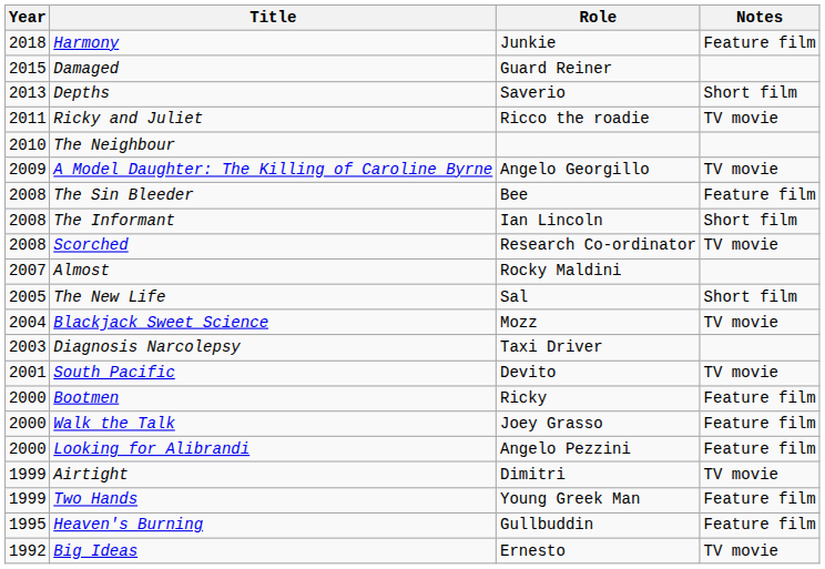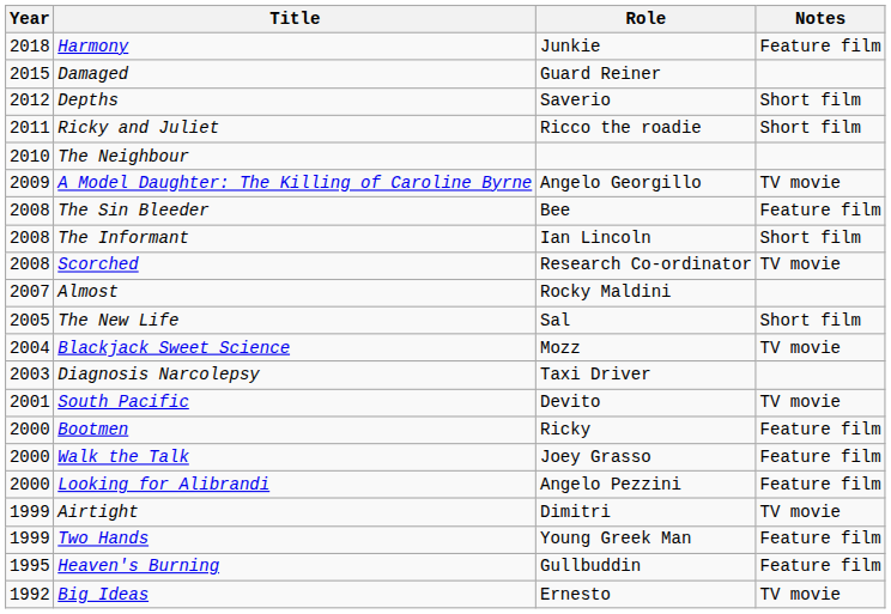 <table class="wikitable">
 <tr>
 <th>Year</th>
 <th>Title</th>
 <th>Role</th>
 <th>Notes</th>
 </tr>
 <tr>
 <td>2018</td>
 <td><em><a href='#'>Harmony</a></em></td>
 <td>Junkie</td>
 <td>Feature film</td>
 </tr>
 <tr>
 <td>2015</td>
 <td><em>Damaged</em></td>
 <td>Guard Reiner</td>
 <td></td>
 </tr>
 <tr>
-<td>2013</td>
+<td>2012</td>
 <td><em>Depths</em></td>
 <td>Saverio</td>
 <td>Short film</td>
 </tr>
 <tr>
 <td>2011</td>
 <td><em>Ricky and Juliet</em></td>
 <td>Ricco the roadie</td>
-<td>TV movie</td>
+<td>Short film</td>
 </tr>
 <tr>
 <td>2010</td>
 <td><em>The Neighbour</em></td>
 <td></td>
 <td></td>
 </tr>
 <tr>
 <td>2009</td>
 <td><em><a href='#'>A Model Daughter: The Killing of Caroline Byrne</a></em></td>
 <td>Angelo Georgillo</td>
 <td>TV movie</td>
 </tr>
 <tr>
 <td>2008</td>
 <td><em>The Sin Bleeder</em></td>
 <td>Bee</td>
 <td>Feature film</td>
 </tr>
 <tr>
 <td>2008</td>
 <td><em>The Informant</em></td>
 <td>Ian Lincoln</td>
 <td>Short film</td>
 </tr>
 <tr>
 <td>2008</td>
 <td><em><a href='#'>Scorched</a></em></td>
 <td>Research Co-ordinator</td>
 <td>TV movie</td>
 </tr>
 <tr>
 <td>2007</td>
 <td><em>Almost</em></td>
 <td>Rocky Maldini</td>
 <td></td>
 </tr>
 <tr>
 <td>2005</td>
 <td><em>The New Life</em></td>
 <td>Sal</td>
 <td>Short film</td>
 </tr>
 <tr>
 <td>2004</td>
 <td><em><a href='#'>Blackjack Sweet Science</a></em></td>
 <td>Mozz</td>
 <td>TV movie</td>
 </tr>
 <tr>
 <td>2003</td>
 <td><em>Diagnosis Narcolepsy</em></td>
 <td>Taxi Driver</td>
 <td></td>
 </tr>
 <tr>
 <td>2001</td>
 <td><em><a href='#'>South Pacific</a></em></td>
 <td>Devito</td>
 <td>TV movie</td>
 </tr>
 <tr>
 <td>2000</td>
 <td><em><a href='#'>Bootmen</a></em></td>
 <td>Ricky</td>
 <td>Feature film</td>
 </tr>
 <tr>
 <td>2000</td>
 <td><em><a href='#'>Walk the Talk</a></em></td>
 <td>Joey Grasso</td>
 <td>Feature film</td>
 </tr>
 <tr>
 <td>2000</td>
 <td><em><a href='#'>Looking for Alibrandi</a></em></td>
 <td>Angelo Pezzini</td>
 <td>Feature film</td>
 </tr>
 <tr>
 <td>1999</td>
 <td><em>Airtight</em></td>
 <td>Dimitri</td>
 <td>TV movie</td>
 </tr>
 <tr>
 <td>1999</td>
 <td><em><a href='#'>Two Hands</a></em></td>
 <td>Young Greek Man</td>
 <td>Feature film</td>
 </tr>
 <tr>
 <td>1995</td>
 <td><em><a href='#'>Heaven's Burning</a></em></td>
 <td>Gullbuddin</td>
 <td>Feature film</td>
 </tr>
 <tr>
 <td>1992</td>
 <td><em><a href='#'>Big Ideas</a></em></td>
 <td>Ernesto</td>
 <td>TV movie</td>
 </tr>
 </table>
